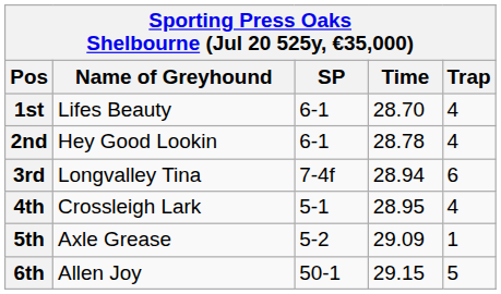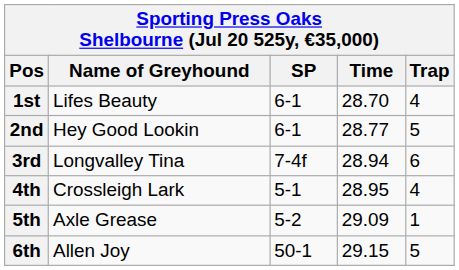 <table class="wikitable">
 <tr>
 <th colspan="6"><a href='#'>Sporting Press Oaks</a><br> <a href='#'>Shelbourne</a> (Jul 20 525y, €35,000)</th>
 </tr>
 <tr>
 <th width=30>Pos</th>
 <th width=180>Name of Greyhound</th>
 <th width=50>SP</th>
 <th width=50>Time</th>
 <th width=30>Trap</th>
 </tr>
 <tr>
 <th>1st</th>
 <td>Lifes Beauty </td>
 <td>6-1</td>
 <td>28.70</td>
 <td>4</td>
 </tr>
 <tr>
 <th>2nd</th>
 <td>Hey Good Lookin</td>
 <td>6-1</td>
-<td>28.78</td>
-<td>4</td>
+<td>28.77</td>
+<td>5</td>
 </tr>
 <tr>
 <th>3rd</th>
 <td>Longvalley Tina</td>
 <td>7-4f</td>
 <td>28.94</td>
 <td>6</td>
 </tr>
 <tr>
 <th>4th</th>
 <td>Crossleigh Lark</td>
 <td>5-1</td>
 <td>28.95</td>
 <td>4</td>
 </tr>
 <tr>
 <th>5th</th>
 <td>Axle Grease</td>
 <td>5-2</td>
 <td>29.09</td>
 <td>1</td>
 </tr>
 <tr>
 <th>6th</th>
 <td>Allen Joy</td>
 <td>50-1</td>
 <td>29.15</td>
 <td>5</td>
 </tr>
 </table>
